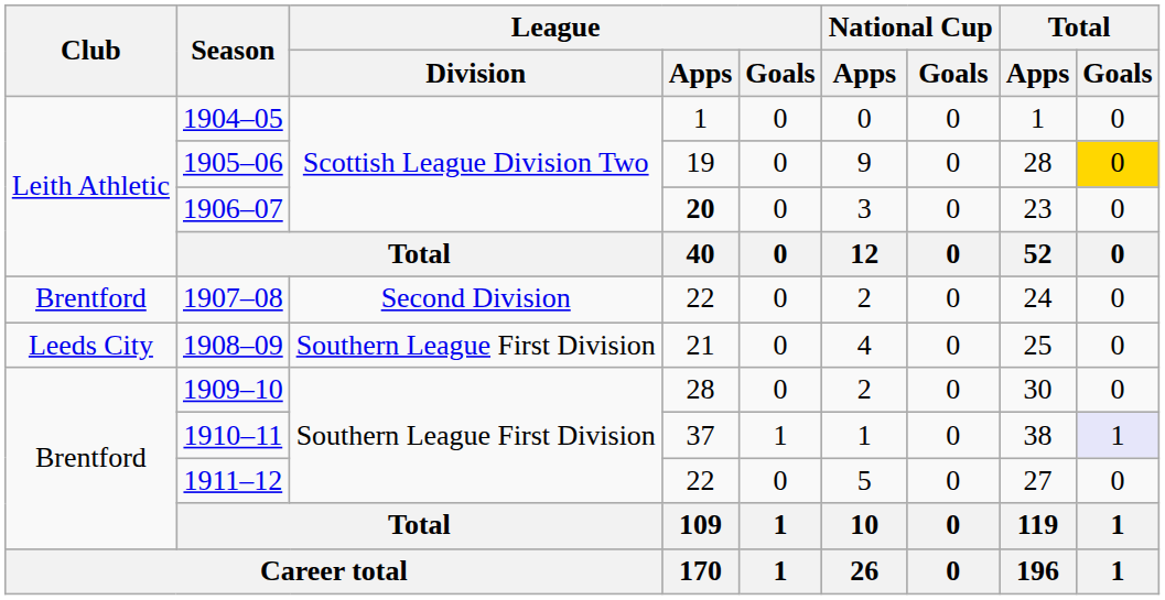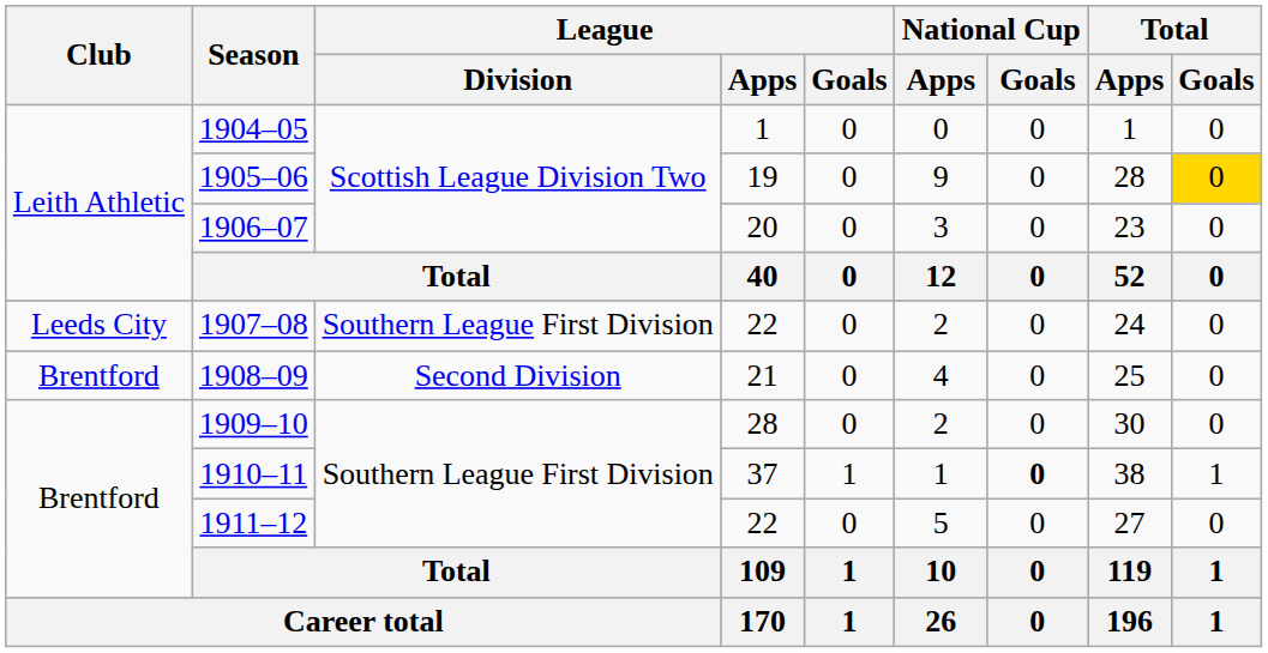 <table class="wikitable" style="text-align: center;">
 <tr>
 <th rowspan="2">Club</th>
 <th rowspan="2">Season</th>
 <th colspan="3">League</th>
 <th colspan="2">National Cup</th>
 <th colspan="2">Total</th>
 </tr>
 <tr>
 <th>Division</th>
 <th>Apps</th>
 <th>Goals</th>
 <th>Apps</th>
 <th>Goals</th>
 <th>Apps</th>
 <th>Goals</th>
 </tr>
 <tr>
 <td rowspan="4"><a href='#'>Leith Athletic</a></td>
 <td><a href='#'>1904–05</a></td>
 <td rowspan="3"><a href='#'>Scottish League Division Two</a></td>
 <td>1</td>
 <td>0</td>
 <td>0</td>
 <td>0</td>
 <td>1</td>
 <td>0</td>
 </tr>
 <tr>
 <td><a href='#'>1905–06</a></td>
 <td>19</td>
 <td>0</td>
 <td>9</td>
 <td>0</td>
 <td>28</td>
 <td style="background: gold;">0</td>
 </tr>
 <tr>
 <td><a href='#'>1906–07</a></td>
-<td><strong>20</strong></td>
+<td>20</td>
 <td>0</td>
 <td>3</td>
 <td>0</td>
 <td>23</td>
 <td>0</td>
 </tr>
 <tr>
 <th colspan="2">Total</th>
 <th>40</th>
 <th>0</th>
 <th>12</th>
 <th>0</th>
 <th>52</th>
 <th>0</th>
 </tr>
 <tr>
-<td><a href='#'>Brentford</a></td>
+<td><a href='#'>Leeds City</a></td>
 <td><a href='#'>1907–08</a></td>
-<td><a href='#'>Second Division</a></td>
+<td><a href='#'>Southern League</a> First Division</td>
 <td>22</td>
 <td>0</td>
 <td>2</td>
 <td>0</td>
 <td>24</td>
 <td>0</td>
 </tr>
 <tr>
-<td><a href='#'>Leeds City</a></td>
+<td><a href='#'>Brentford</a></td>
 <td><a href='#'>1908–09</a></td>
-<td><a href='#'>Southern League</a> First Division</td>
+<td><a href='#'>Second Division</a></td>
 <td>21</td>
 <td>0</td>
 <td>4</td>
 <td>0</td>
 <td>25</td>
 <td>0</td>
 </tr>
 <tr>
 <td rowspan="4">Brentford</td>
 <td><a href='#'>1909–10</a></td>
 <td rowspan="3">Southern League First Division</td>
 <td>28</td>
 <td>0</td>
 <td>2</td>
 <td>0</td>
 <td>30</td>
 <td>0</td>
 </tr>
 <tr>
 <td><a href='#'>1910–11</a></td>
 <td>37</td>
 <td>1</td>
 <td>1</td>
-<td>0</td>
+<td><strong>0</strong></td>
 <td>38</td>
-<td style="background: lavender;">1</td>
+<td>1</td>
 </tr>
 <tr>
 <td><a href='#'>1911–12</a></td>
 <td>22</td>
 <td>0</td>
 <td>5</td>
 <td>0</td>
 <td>27</td>
 <td>0</td>
 </tr>
 <tr>
 <th colspan="2">Total</th>
 <th>109</th>
 <th>1</th>
 <th>10</th>
 <th>0</th>
 <th>119</th>
 <th>1</th>
 </tr>
 <tr>
 <th colspan="3">Career total</th>
 <th>170</th>
 <th>1</th>
 <th>26</th>
 <th>0</th>
 <th>196</th>
 <th>1</th>
 </tr>
 </table>
